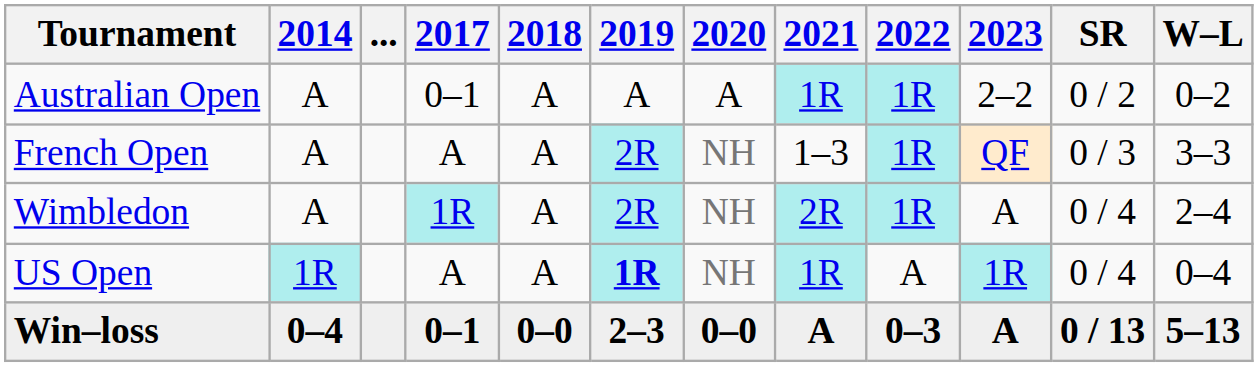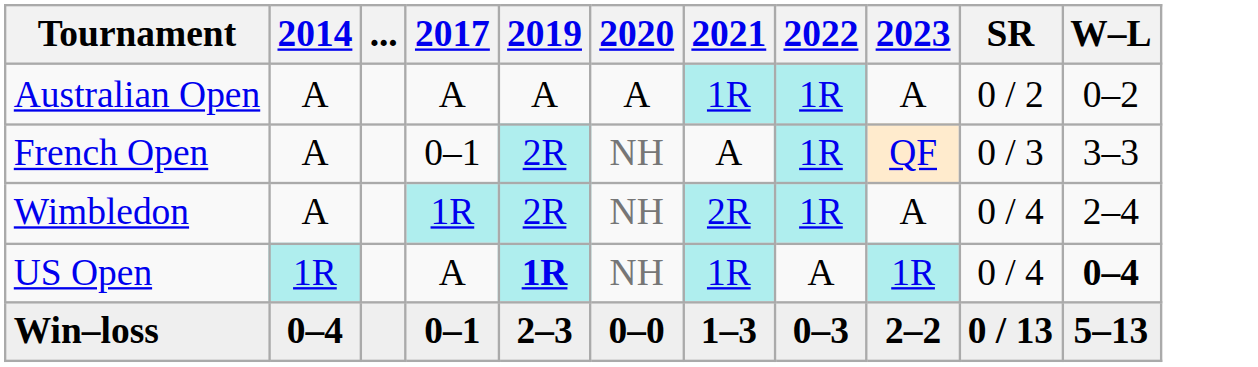 <table class=wikitable style=text-align:center>
 <tr>
 <th>Tournament</th>
 <th><a href='#'>2014</a></th>
 <th>...</th>
 <th><a href='#'>2017</a></th>
-<th><a href='#'>2018</a></th>
 <th><a href='#'>2019</a></th>
 <th><a href='#'>2020</a></th>
 <th><a href='#'>2021</a></th>
 <th><a href='#'>2022</a></th>
 <th><a href='#'>2023</a></th>
 <th>SR</th>
 <th>W–L</th>
 </tr>
 <tr>
 <td align=left><a href='#'>Australian Open</a></td>
 <td>A</td>
 <td></td>
-<td>0–1</td>
 <td>A</td>
 <td>A</td>
 <td>A</td>
 <td style="background:#afeeee;"><a href='#'>1R</a></td>
 <td style="background:#afeeee;"><a href='#'>1R</a></td>
-<td>2–2</td>
+<td>A</td>
 <td>0 / 2</td>
 <td>0–2</td>
 </tr>
 <tr>
 <td align=left><a href='#'>French Open</a></td>
 <td>A</td>
 <td></td>
-<td>A</td>
-<td>A</td>
+<td>0–1</td>
 <td style="background:#afeeee;"><a href='#'>2R</a></td>
 <td style="color:#767676;">NH</td>
-<td>1–3</td>
+<td>A</td>
 <td bgcolor=afeeee><a href='#'>1R</a></td>
 <td bgcolor=ffebcd><a href='#'>QF</a></td>
 <td>0 / 3</td>
 <td>3–3</td>
 </tr>
 <tr>
 <td align=left><a href='#'>Wimbledon</a></td>
 <td>A</td>
 <td></td>
 <td style="background:#afeeee;"><a href='#'>1R</a></td>
-<td>A</td>
 <td style="background:#afeeee;"><a href='#'>2R</a></td>
 <td style="color:#767676;">NH</td>
 <td style="background:#afeeee;"><a href='#'>2R</a></td>
 <td bgcolor=afeeee><a href='#'>1R</a></td>
 <td>A</td>
 <td>0 / 4</td>
 <td>2–4</td>
 </tr>
 <tr>
 <td align=left><a href='#'>US Open</a></td>
 <td style="background:#afeeee;"><a href='#'>1R</a></td>
 <td></td>
 <td>A</td>
-<td>A</td>
 <td style="background:#afeeee;"><strong><a href='#'>1R</a></strong></td>
 <td style="color:#767676;">NH</td>
 <td style=background:#afeeee><a href='#'>1R</a></td>
 <td>A</td>
 <td style=background:#afeeee><a href='#'>1R</a></td>
 <td>0 / 4</td>
-<td>0–4</td>
+<td><strong>0–4</strong></td>
 </tr>
 <tr style="background:#efefef; font-weight:bold;">
 <td style="text-align:left">Win–loss</td>
 <td>0–4</td>
 <td></td>
 <td>0–1</td>
-<td>0–0</td>
 <td>2–3</td>
 <td>0–0</td>
-<td>A</td>
+<td>1–3</td>
 <td>0–3</td>
-<td>A</td>
+<td>2–2</td>
 <td>0 / 13</td>
 <td>5–13</td>
 </tr>
 </table>
